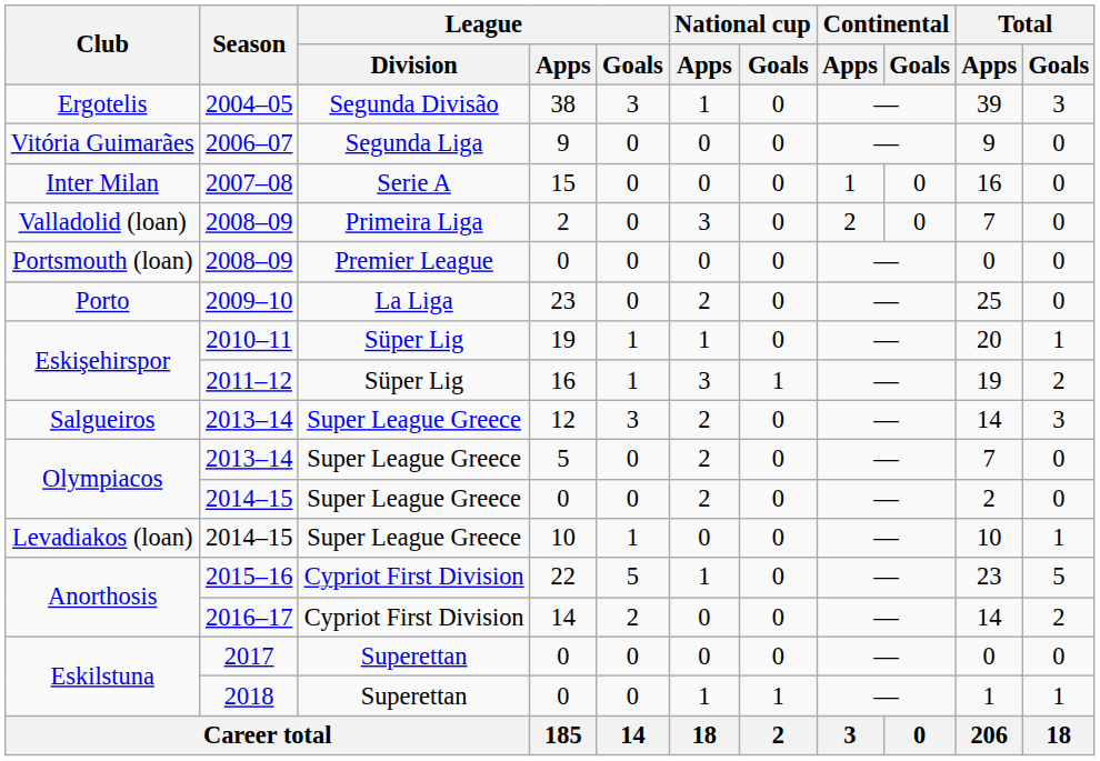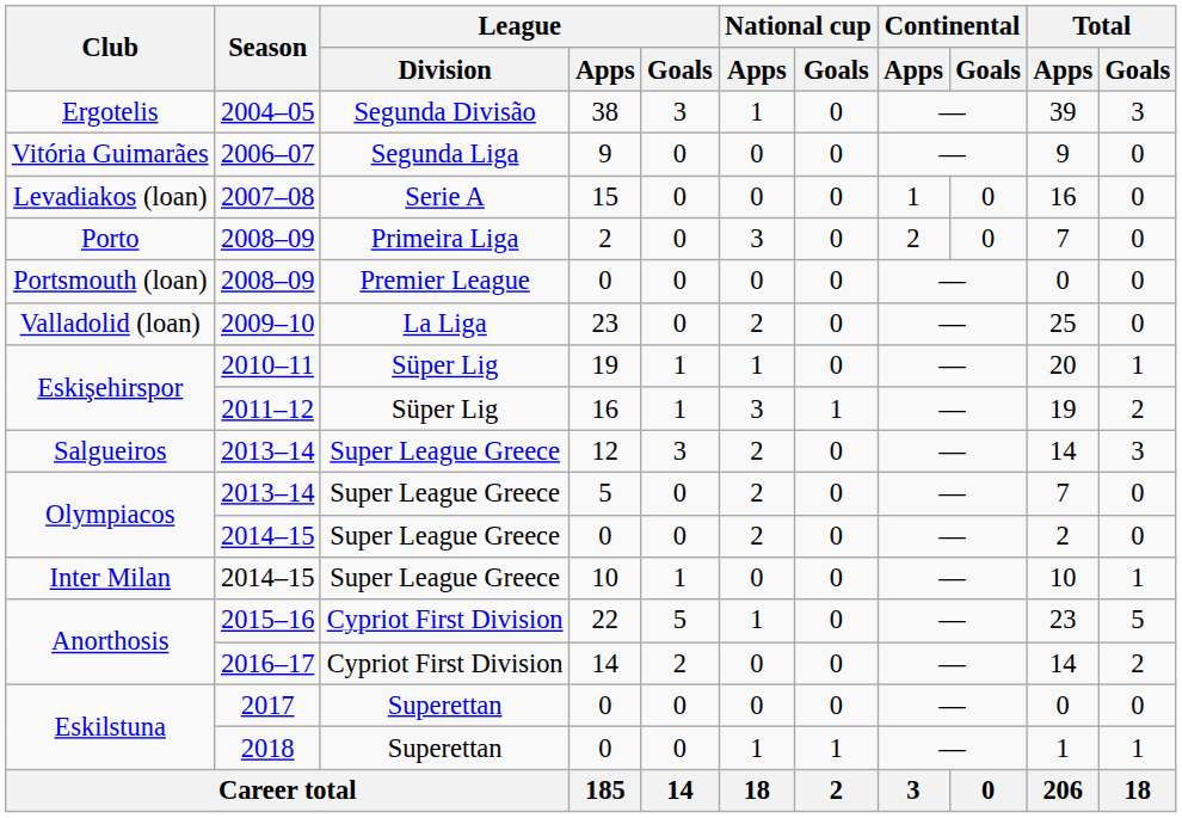 <table class="wikitable" style="text-align: center;">
 <tr>
 <th rowspan=2>Club</th>
 <th rowspan=2>Season</th>
 <th colspan=3>League</th>
 <th colspan=2>National cup</th>
 <th colspan=2>Continental</th>
 <th colspan=2>Total</th>
 </tr>
 <tr>
 <th>Division</th>
 <th>Apps</th>
 <th>Goals</th>
 <th>Apps</th>
 <th>Goals</th>
 <th>Apps</th>
 <th>Goals</th>
 <th>Apps</th>
 <th>Goals</th>
 </tr>
 <tr>
 <td><a href='#'>Ergotelis</a></td>
 <td><a href='#'>2004–05</a></td>
 <td><a href='#'>Segunda Divisão</a></td>
 <td>38</td>
 <td>3</td>
 <td>1</td>
 <td>0</td>
 <td colspan=2>—</td>
 <td>39</td>
 <td>3</td>
 </tr>
 <tr>
 <td><a href='#'>Vitória Guimarães</a></td>
 <td><a href='#'>2006–07</a></td>
 <td><a href='#'>Segunda Liga</a></td>
 <td>9</td>
 <td>0</td>
 <td>0</td>
 <td>0</td>
 <td colspan=2>—</td>
 <td>9</td>
 <td>0</td>
 </tr>
 <tr>
-<td><a href='#'>Inter Milan</a></td>
+<td><a href='#'>Levadiakos</a> (loan)</td>
 <td><a href='#'>2007–08</a></td>
 <td><a href='#'>Serie A</a></td>
 <td>15</td>
 <td>0</td>
 <td>0</td>
 <td>0</td>
 <td>1</td>
 <td>0</td>
 <td>16</td>
 <td>0</td>
 </tr>
 <tr>
-<td><a href='#'>Valladolid</a> (loan)</td>
+<td><a href='#'>Porto</a></td>
 <td><a href='#'>2008–09</a></td>
 <td><a href='#'>Primeira Liga</a></td>
 <td>2</td>
 <td>0</td>
 <td>3</td>
 <td>0</td>
 <td>2</td>
 <td>0</td>
 <td>7</td>
 <td>0</td>
 </tr>
 <tr>
 <td><a href='#'>Portsmouth</a> (loan)</td>
 <td><a href='#'>2008–09</a></td>
 <td><a href='#'>Premier League</a></td>
 <td>0</td>
 <td>0</td>
 <td>0</td>
 <td>0</td>
 <td colspan=2>—</td>
 <td>0</td>
 <td>0</td>
 </tr>
 <tr>
-<td><a href='#'>Porto</a></td>
+<td><a href='#'>Valladolid</a> (loan)</td>
 <td><a href='#'>2009–10</a></td>
 <td><a href='#'>La Liga</a></td>
 <td>23</td>
 <td>0</td>
 <td>2</td>
 <td>0</td>
 <td colspan=2>—</td>
 <td>25</td>
 <td>0</td>
 </tr>
 <tr>
 <td rowspan=2><a href='#'>Eskişehirspor</a></td>
 <td><a href='#'>2010–11</a></td>
 <td><a href='#'>Süper Lig</a></td>
 <td>19</td>
 <td>1</td>
 <td>1</td>
 <td>0</td>
 <td colspan=2>—</td>
 <td>20</td>
 <td>1</td>
 </tr>
 <tr>
 <td><a href='#'>2011–12</a></td>
 <td>Süper Lig</td>
 <td>16</td>
 <td>1</td>
 <td>3</td>
 <td>1</td>
 <td colspan=2>—</td>
 <td>19</td>
 <td>2</td>
 </tr>
 <tr>
 <td><a href='#'>Salgueiros</a></td>
 <td><a href='#'>2013–14</a></td>
 <td><a href='#'>Super League Greece</a></td>
 <td>12</td>
 <td>3</td>
 <td>2</td>
 <td>0</td>
 <td colspan=2>—</td>
 <td>14</td>
 <td>3</td>
 </tr>
 <tr>
 <td rowspan=2><a href='#'>Olympiacos</a></td>
 <td><a href='#'>2013–14</a></td>
 <td>Super League Greece</td>
 <td>5</td>
 <td>0</td>
 <td>2</td>
 <td>0</td>
 <td colspan=2>—</td>
 <td>7</td>
 <td>0</td>
 </tr>
 <tr>
 <td><a href='#'>2014–15</a></td>
 <td>Super League Greece</td>
 <td>0</td>
 <td>0</td>
 <td>2</td>
 <td>0</td>
 <td colspan=2>—</td>
 <td>2</td>
 <td>0</td>
 </tr>
 <tr>
-<td><a href='#'>Levadiakos</a> (loan)</td>
+<td><a href='#'>Inter Milan</a></td>
 <td>2014–15</td>
 <td>Super League Greece</td>
 <td>10</td>
 <td>1</td>
 <td>0</td>
 <td>0</td>
 <td colspan=2>—</td>
 <td>10</td>
 <td>1</td>
 </tr>
 <tr>
 <td rowspan=2><a href='#'>Anorthosis</a></td>
 <td><a href='#'>2015–16</a></td>
 <td><a href='#'>Cypriot First Division</a></td>
 <td>22</td>
 <td>5</td>
 <td>1</td>
 <td>0</td>
 <td colspan=2>—</td>
 <td>23</td>
 <td>5</td>
 </tr>
 <tr>
 <td><a href='#'>2016–17</a></td>
 <td>Cypriot First Division</td>
 <td>14</td>
 <td>2</td>
 <td>0</td>
 <td>0</td>
 <td colspan=2>—</td>
 <td>14</td>
 <td>2</td>
 </tr>
 <tr>
 <td rowspan=2><a href='#'>Eskilstuna</a></td>
 <td><a href='#'>2017</a></td>
 <td><a href='#'>Superettan</a></td>
 <td>0</td>
 <td>0</td>
 <td>0</td>
 <td>0</td>
 <td colspan=2>—</td>
 <td>0</td>
 <td>0</td>
 </tr>
 <tr>
 <td><a href='#'>2018</a></td>
 <td>Superettan</td>
 <td>0</td>
 <td>0</td>
 <td>1</td>
 <td>1</td>
 <td colspan=2>—</td>
 <td>1</td>
 <td>1</td>
 </tr>
 <tr>
 <th colspan=3>Career total</th>
 <th>185</th>
 <th>14</th>
 <th>18</th>
 <th>2</th>
 <th>3</th>
 <th>0</th>
 <th>206</th>
 <th>18</th>
 </tr>
 </table>
